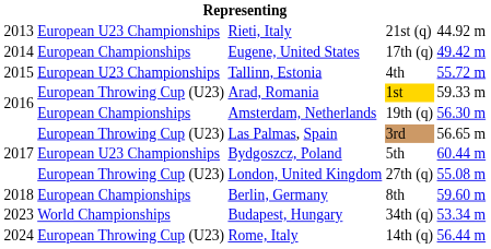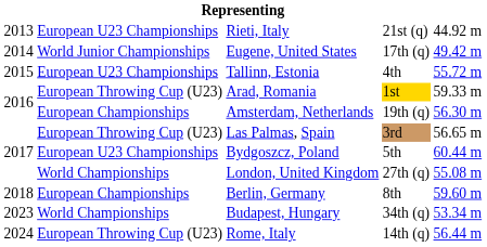 <table>
 <tr>
 <th colspan="6">Representing </th>
 </tr>
 <tr>
 <td>2013</td>
 <td><a href='#'>European U23 Championships</a></td>
 <td><a href='#'>Rieti, Italy</a></td>
 <td>21st (q)</td>
 <td>44.92 m</td>
 </tr>
 <tr>
 <td>2014</td>
-<td><a href='#'>European Championships</a></td>
+<td><a href='#'>World Junior Championships</a></td>
 <td><a href='#'>Eugene, United States</a></td>
 <td>17th (q)</td>
 <td><a href='#'>49.42 m</a></td>
 </tr>
 <tr>
 <td>2015</td>
 <td><a href='#'>European U23 Championships</a></td>
 <td><a href='#'>Tallinn, Estonia</a></td>
 <td>4th</td>
 <td><a href='#'>55.72 m</a></td>
 </tr>
 <tr>
 <td rowspan=2>2016</td>
 <td><a href='#'>European Throwing Cup</a> (U23)</td>
 <td><a href='#'>Arad, Romania</a></td>
 <td bgcolor=gold>1st</td>
 <td>59.33 m</td>
 </tr>
 <tr>
 <td><a href='#'>European Championships</a></td>
 <td><a href='#'>Amsterdam, Netherlands</a></td>
 <td>19th (q)</td>
 <td><a href='#'>56.30 m</a></td>
 </tr>
 <tr>
 <td rowspan=3>2017</td>
 <td><a href='#'>European Throwing Cup</a> (U23)</td>
 <td><a href='#'>Las Palmas</a>, <a href='#'>Spain</a></td>
 <td bgcolor=cc9966>3rd</td>
 <td>56.65 m</td>
 </tr>
 <tr>
 <td><a href='#'>European U23 Championships</a></td>
 <td><a href='#'>Bydgoszcz, Poland</a></td>
 <td>5th</td>
 <td><a href='#'>60.44 m</a></td>
 </tr>
 <tr>
-<td><a href='#'>European Throwing Cup</a> (U23)</td>
+<td><a href='#'>World Championships</a></td>
 <td><a href='#'>London, United Kingdom</a></td>
 <td>27th (q)</td>
 <td><a href='#'>55.08 m</a></td>
 </tr>
 <tr>
 <td>2018</td>
 <td><a href='#'>European Championships</a></td>
 <td><a href='#'>Berlin, Germany</a></td>
 <td>8th</td>
 <td><a href='#'>59.60 m</a></td>
 </tr>
 <tr>
 <td>2023</td>
 <td><a href='#'>World Championships</a></td>
 <td><a href='#'>Budapest, Hungary</a></td>
 <td>34th (q)</td>
 <td><a href='#'>53.34 m</a></td>
 </tr>
 <tr>
 <td>2024</td>
 <td><a href='#'>European Throwing Cup</a> (U23)</td>
 <td><a href='#'>Rome, Italy</a></td>
 <td>14th (q)</td>
 <td><a href='#'>56.44 m</a></td>
 </tr>
 </table>
